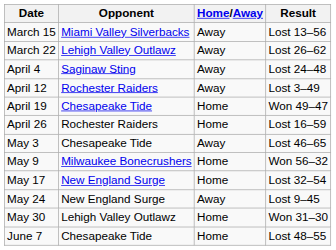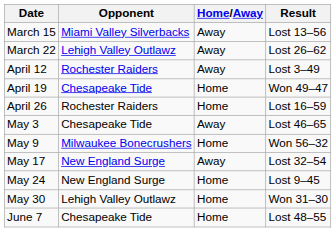 <table class="wikitable">
 <tr>
 <th>Date</th>
 <th>Opponent</th>
 <th><a href='#'>Home</a>/<a href='#'>Away</a></th>
 <th>Result</th>
 </tr>
 <tr>
 <td>March 15</td>
 <td><a href='#'>Miami Valley Silverbacks</a></td>
 <td>Away</td>
 <td>Lost 13–56</td>
 </tr>
 <tr>
 <td>March 22</td>
 <td><a href='#'>Lehigh Valley Outlawz</a></td>
 <td>Away</td>
 <td>Lost 26–62</td>
-</tr>
-<tr>
-<td>April 4</td>
-<td><a href='#'>Saginaw Sting</a></td>
-<td>Away</td>
-<td>Lost 24–48</td>
 </tr>
 <tr>
 <td>April 12</td>
 <td><a href='#'>Rochester Raiders</a></td>
 <td>Away</td>
 <td>Lost 3–49</td>
 </tr>
 <tr>
 <td>April 19</td>
 <td><a href='#'>Chesapeake Tide</a></td>
 <td>Home</td>
 <td>Won 49–47</td>
 </tr>
 <tr>
 <td>April 26</td>
 <td>Rochester Raiders</td>
 <td>Home</td>
 <td>Lost 16–59</td>
 </tr>
 <tr>
 <td>May 3</td>
 <td>Chesapeake Tide</td>
 <td>Away</td>
 <td>Lost 46–65</td>
 </tr>
 <tr>
 <td>May 9</td>
 <td><a href='#'>Milwaukee Bonecrushers</a></td>
 <td>Home</td>
 <td>Won 56–32</td>
 </tr>
 <tr>
 <td>May 17</td>
 <td><a href='#'>New England Surge</a></td>
-<td>Home</td>
+<td>Away</td>
 <td>Lost 32–54</td>
 </tr>
 <tr>
 <td>May 24</td>
 <td>New England Surge</td>
-<td>Away</td>
+<td>Home</td>
 <td>Lost 9–45</td>
 </tr>
 <tr>
 <td>May 30</td>
 <td>Lehigh Valley Outlawz</td>
 <td>Home</td>
 <td>Won 31–30</td>
 </tr>
 <tr>
 <td>June 7</td>
 <td>Chesapeake Tide</td>
 <td>Home</td>
 <td>Lost 48–55</td>
 </tr>
 </table>
